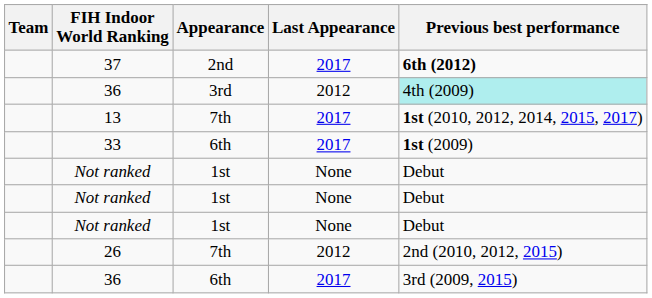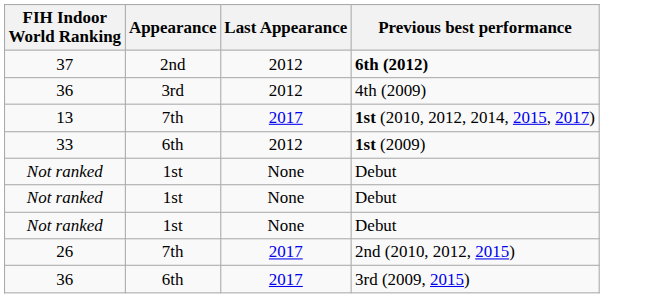 <table class="wikitable sortable">
 <tr>
-<th>Team</th>
 <th>FIH Indoor<br>World Ranking</th>
 <th>Appearance</th>
 <th>Last Appearance</th>
 <th>Previous best performance</th>
 </tr>
 <tr>
-<td></td>
 <td align=center>37</td>
 <td align=center>2nd</td>
-<td align=center><a href='#'>2017</a></td>
+<td align=center>2012</td>
 <td><strong>6th (2012)</strong></td>
 </tr>
 <tr>
-<td></td>
 <td align=center>36</td>
 <td align=center>3rd</td>
 <td align=center>2012</td>
-<td style="background: paleturquoise;">4th (2009)</td>
+<td>4th (2009)</td>
 </tr>
 <tr>
-<td></td>
 <td align=center>13</td>
 <td align=center>7th</td>
 <td align=center><a href='#'>2017</a></td>
 <td><strong>1st</strong> (2010, 2012, 2014, <a href='#'>2015</a>, <a href='#'>2017</a>)</td>
 </tr>
 <tr>
-<td></td>
 <td align=center>33</td>
 <td align=center>6th</td>
-<td align=center><a href='#'>2017</a></td>
+<td align=center>2012</td>
 <td><strong>1st</strong> (2009)</td>
 </tr>
 <tr>
-<td></td>
 <td align=center><em>Not ranked</em></td>
 <td align=center>1st</td>
 <td align=center>None</td>
 <td>Debut</td>
 </tr>
 <tr>
-<td></td>
 <td align=center><em>Not ranked</em></td>
 <td align=center>1st</td>
 <td align=center>None</td>
 <td>Debut</td>
 </tr>
 <tr>
-<td></td>
 <td align=center><em>Not ranked</em></td>
 <td align=center>1st</td>
 <td align=center>None</td>
 <td>Debut</td>
 </tr>
 <tr>
-<td></td>
 <td align=center>26</td>
 <td align=center>7th</td>
-<td align=center>2012</td>
+<td align=center><a href='#'>2017</a></td>
 <td>2nd (2010, 2012, <a href='#'>2015</a>)</td>
 </tr>
 <tr>
-<td></td>
 <td align=center>36</td>
 <td align=center>6th</td>
 <td align=center><a href='#'>2017</a></td>
 <td>3rd (2009, <a href='#'>2015</a>)</td>
 </tr>
 </table>
